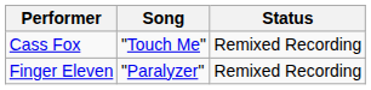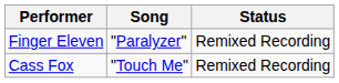 <table class="wikitable" style="font-size:85%">
 <tr>
 <th>Performer</th>
 <th>Song</th>
 <th>Status</th>
 </tr>
 <tr>
+<td> <a href='#'>Finger Eleven</a></td>
+<td>"<a href='#'>Paralyzer</a>"</td>
+<td>Remixed Recording</td>
+</tr>
+<tr>
 <td> <a href='#'>Cass Fox</a></td>
 <td>"<a href='#'>Touch Me</a>"</td>
 <td>Remixed Recording</td>
 </tr>
-<tr>
-<td> <a href='#'>Finger Eleven</a></td>
-<td>"<a href='#'>Paralyzer</a>"</td>
-<td>Remixed Recording</td>
-</tr>
 </table>
